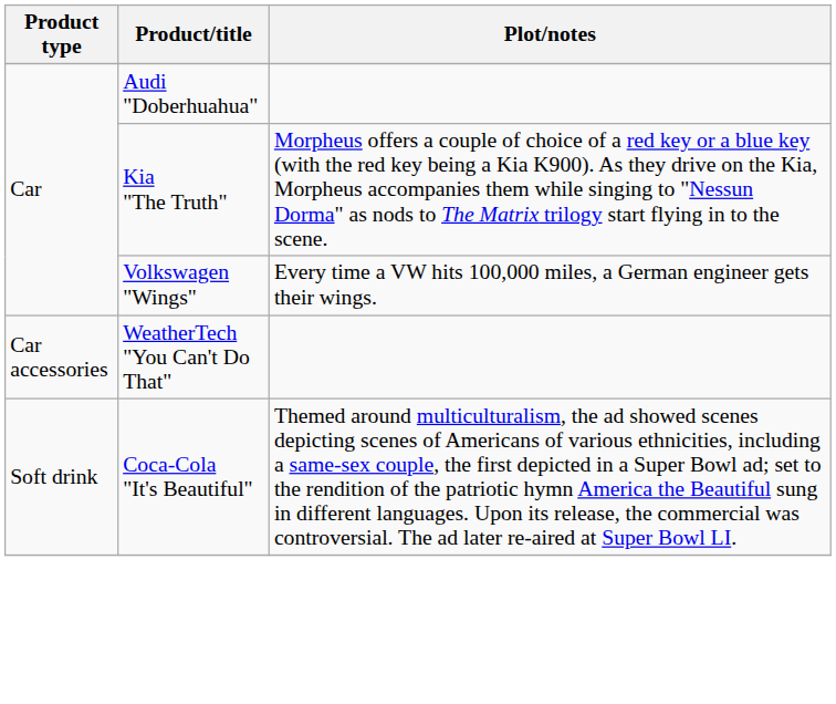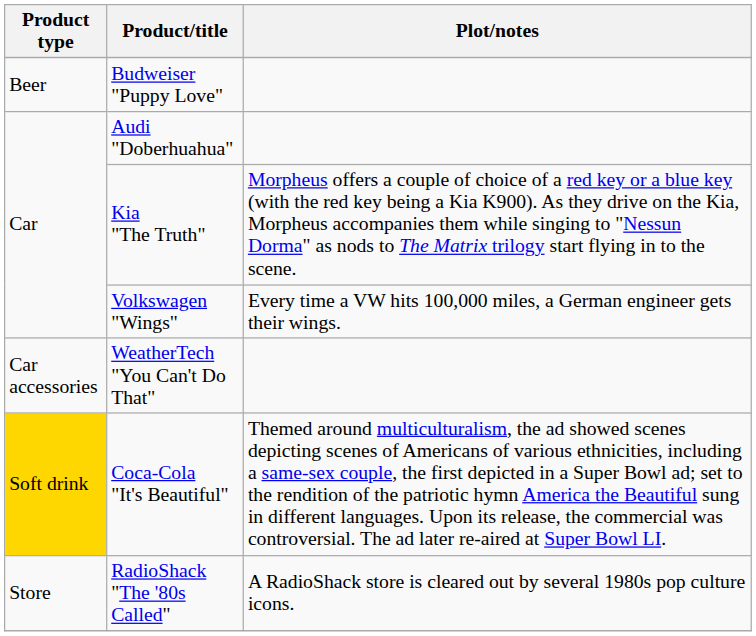 <table class="wikitable">
 <tr>
 <th>Product type</th>
 <th>Product/title</th>
 <th>Plot/notes</th>
 </tr>
 <tr>
+</tr>
+<tr>
+<td>Beer</td>
+<td><a href='#'>Budweiser</a><br>"Puppy Love"</td>
+<td></td>
 </tr>
 <tr>
 <td rowspan="3">Car</td>
 <td><a href='#'>Audi</a><br>"Doberhuahua"</td>
 <td></td>
 </tr>
 <tr>
 <td><a href='#'>Kia</a><br>"The Truth"</td>
 <td><a href='#'>Morpheus</a> offers a couple of choice of a <a href='#'>red key or a blue key</a> (with the red key being a Kia K900). As they drive on the Kia, Morpheus accompanies them while singing to "<a href='#'>Nessun Dorma</a>" as nods to <a href='#'><em>The Matrix</em> trilogy</a> start flying in to the scene.</td>
 </tr>
 <tr>
 <td><a href='#'>Volkswagen</a><br>"Wings"</td>
 <td>Every time a VW hits 100,000 miles, a German engineer gets their wings.</td>
 </tr>
 <tr>
 <td>Car accessories</td>
 <td><a href='#'>WeatherTech</a><br>"You Can't Do That"</td>
 </tr>
 <tr>
-<td>Soft drink</td>
+<td style="background: gold;">Soft drink</td>
 <td><a href='#'>Coca-Cola</a><br>"It's Beautiful"</td>
 <td>Themed around <a href='#'>multiculturalism</a>, the ad showed scenes depicting scenes of Americans of various ethnicities, including a <a href='#'>same-sex couple</a>, the first depicted in a Super Bowl ad; set to the rendition of the patriotic hymn <a href='#'>America the Beautiful</a> sung in different languages. Upon its release, the commercial was controversial. The ad later re-aired at <a href='#'>Super Bowl LI</a>.</td>
 </tr>
 <tr>
+<td>Store</td>
+<td><a href='#'>RadioShack</a><br>"<a href='#'>The '80s Called</a>"</td>
+<td>A RadioShack store is cleared out by several 1980s pop culture icons.</td>
+</tr>
+<tr>
 </tr>
 </table>
